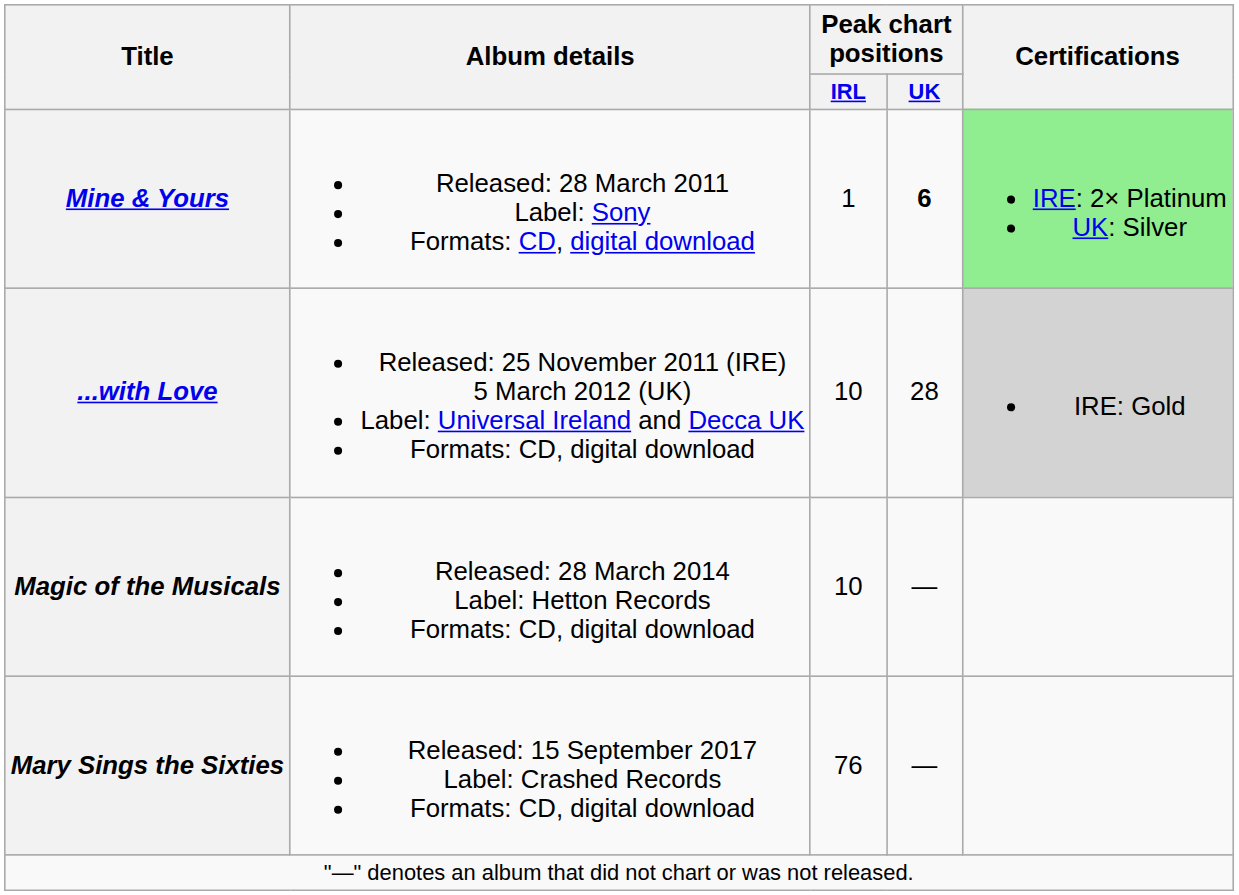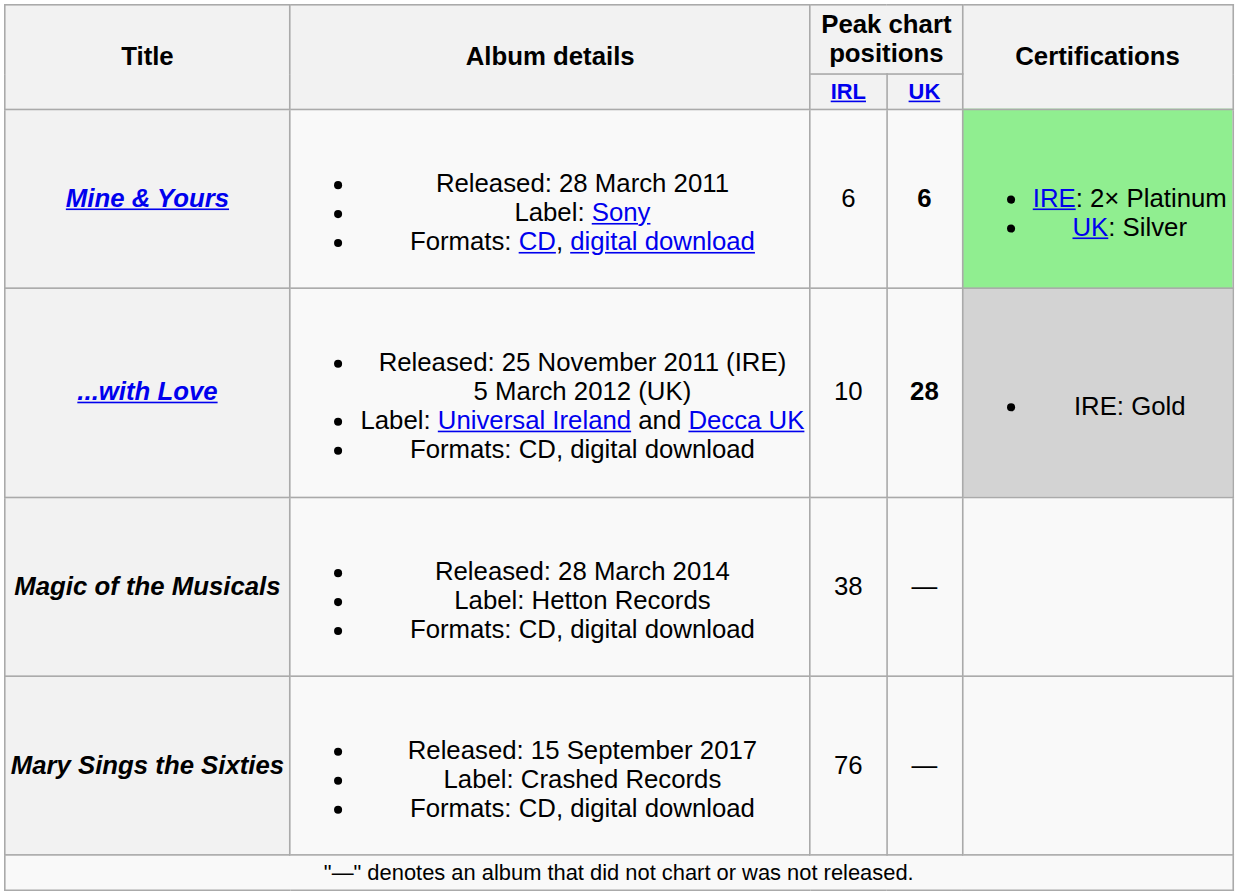 <table class="wikitable plainrowheaders" style="text-align:center;">
 <tr>
 <th scope="col" rowspan="2">Title</th>
 <th scope="col" rowspan="2">Album details</th>
 <th scope="col" colspan="2">Peak chart positions</th>
 <th scope="col" rowspan="2">Certifications</th>
 </tr>
 <tr>
 <th style="width:3em;font-size:85%;"><a href='#'>IRL</a><br></th>
 <th style="width:3em;font-size:85%;"><a href='#'>UK</a><br></th>
 </tr>
 <tr>
 <th scope="row"><em><a href='#'>Mine & Yours</a></em></th>
 <td><br><ul><li>Released: 28 March 2011</li><li>Label: <a href='#'>Sony</a></li><li>Formats: <a href='#'>CD</a>, <a href='#'>digital download</a></li></ul></td>
-<td>1</td>
+<td>6</td>
 <td><strong>6</strong></td>
 <td style="background: lightgreen;"><br><ul><li><a href='#'>IRE</a>: 2× Platinum</li><li><a href='#'>UK</a>: Silver</li></ul></td>
 </tr>
 <tr>
 <th scope="row"><em><a href='#'>...with Love</a></em></th>
 <td><br><ul><li>Released: 25 November 2011 (IRE)<br>5 March 2012 (UK)</li><li>Label: <a href='#'>Universal Ireland</a> and <a href='#'>Decca UK</a></li><li>Formats: CD, digital download</li></ul></td>
 <td>10</td>
-<td>28</td>
+<td><strong>28</strong></td>
 <td style="background: lightgrey;"><br><ul><li>IRE: Gold</li></ul></td>
 </tr>
 <tr>
 <th scope="row"><em>Magic of the Musicals</em></th>
 <td><br><ul><li>Released: 28 March 2014</li><li>Label: Hetton Records</li><li>Formats: CD, digital download</li></ul></td>
-<td>10</td>
+<td>38</td>
 <td>—</td>
 <td></td>
 </tr>
 <tr>
 <th scope="row"><em>Mary Sings the Sixties</em></th>
 <td><br><ul><li>Released: 15 September 2017</li><li>Label: Crashed Records</li><li>Formats: CD, digital download</li></ul></td>
 <td>76<br></td>
 <td>—</td>
 <td></td>
 </tr>
 <tr>
 <td colspan="18" style="font-size:85%">"—" denotes an album that did not chart or was not released.</td>
 </tr>
 </table>
